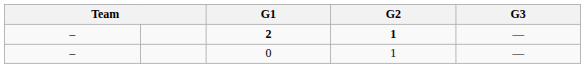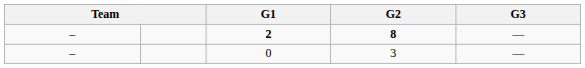 <table class="wikitable" style="font-size:90%; width: 55%; text-align: center">
 <tr>
 <th colspan=2>Team</th>
 <th>G1</th>
 <th>G2</th>
 <th>G3</th>
 </tr>
 <tr>
 <td>–</td>
 <td><strong></strong></td>
 <td><strong>2</strong></td>
-<td><strong>1</strong></td>
+<td><strong>8</strong></td>
 <td>—</td>
 </tr>
 <tr>
 <td>–</td>
 <td></td>
 <td>0</td>
-<td>1</td>
+<td>3</td>
 <td>—</td>
 </tr>
 </table>
